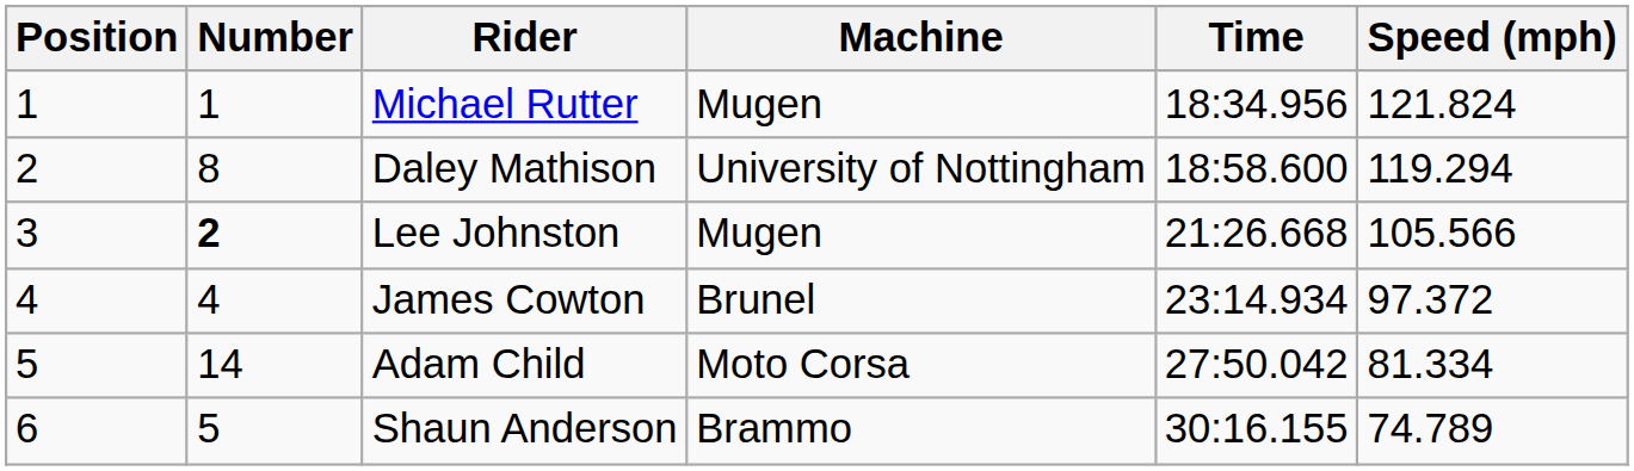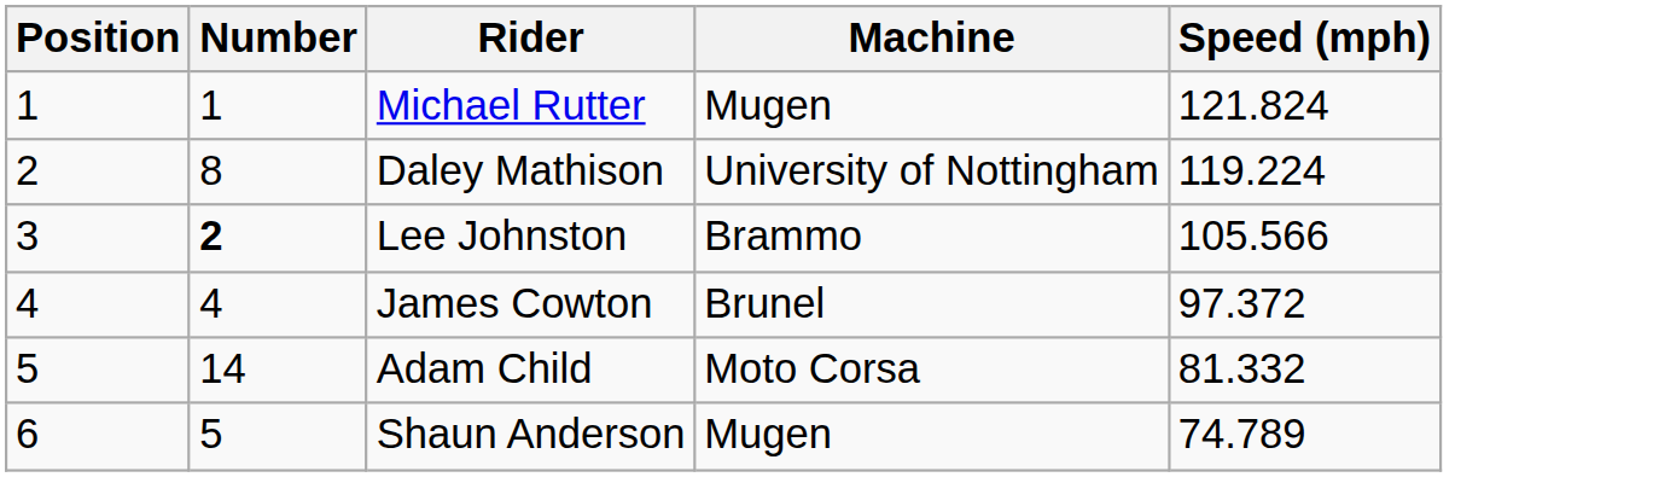 <table class="wikitable">
 <tr>
 <th>Position</th>
 <th>Number</th>
 <th>Rider</th>
 <th>Machine</th>
-<th>Time</th>
 <th>Speed (mph)</th>
 </tr>
 <tr>
 <td>1</td>
 <td>1</td>
 <td> <a href='#'>Michael Rutter</a></td>
 <td>Mugen</td>
-<td>18:34.956</td>
 <td>121.824</td>
 </tr>
 <tr>
 <td>2</td>
 <td>8</td>
 <td> Daley Mathison</td>
 <td>University of Nottingham</td>
-<td>18:58.600</td>
-<td>119.294</td>
+<td>119.224</td>
 </tr>
 <tr>
 <td>3</td>
 <td><strong>2</strong></td>
 <td> Lee Johnston</td>
-<td>Mugen</td>
-<td>21:26.668</td>
+<td>Brammo</td>
 <td>105.566</td>
 </tr>
 <tr>
 <td>4</td>
 <td>4</td>
 <td> James Cowton</td>
 <td>Brunel</td>
-<td>23:14.934</td>
 <td>97.372</td>
 </tr>
 <tr>
 <td>5</td>
 <td>14</td>
 <td> Adam Child</td>
 <td>Moto Corsa</td>
-<td>27:50.042</td>
-<td>81.334</td>
+<td>81.332</td>
 </tr>
 <tr>
 <td>6</td>
 <td>5</td>
 <td> Shaun Anderson</td>
-<td>Brammo</td>
-<td>30:16.155</td>
+<td>Mugen</td>
 <td>74.789</td>
 </tr>
 </table>
